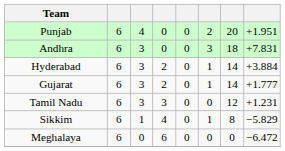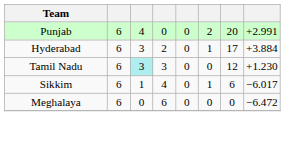 <table class="wikitable" style="text-align:center">
 <tr>
 <th style="width:140px;">Team</th>
 <th style="width:25px;"></th>
 <th style="width:25px;"></th>
 <th style="width:25px;"></th>
 <th style="width:25px;"></th>
 <th style="width:25px;"></th>
 <th style="width:25px;"></th>
 <th style="width:40px;"></th>
 </tr>
 <tr style="background:#cfc;">
 <td>Punjab</td>
 <td>6</td>
 <td>4</td>
 <td>0</td>
 <td>0</td>
 <td>2</td>
 <td>20</td>
-<td>+1.951</td>
-</tr>
-<tr style="background:#cfc;">
-<td>Andhra</td>
-<td>6</td>
-<td>3</td>
-<td>0</td>
-<td>0</td>
-<td>3</td>
-<td>18</td>
-<td>+7.831</td>
+<td>+2.991</td>
 </tr>
 <tr>
 <td>Hyderabad</td>
 <td>6</td>
 <td>3</td>
 <td>2</td>
 <td>0</td>
 <td>1</td>
-<td>14</td>
+<td>17</td>
 <td>+3.884</td>
-</tr>
-<tr>
-<td>Gujarat</td>
-<td>6</td>
-<td>3</td>
-<td>2</td>
-<td>0</td>
-<td>1</td>
-<td>14</td>
-<td>+1.777</td>
 </tr>
 <tr>
 <td>Tamil Nadu</td>
 <td>6</td>
-<td>3</td>
+<td style="background: paleturquoise;">3</td>
 <td>3</td>
 <td>0</td>
 <td>0</td>
 <td>12</td>
-<td>+1.231</td>
+<td>+1.230</td>
 </tr>
 <tr>
 <td>Sikkim</td>
 <td>6</td>
 <td>1</td>
 <td>4</td>
 <td>0</td>
 <td>1</td>
-<td>8</td>
-<td>−5.829</td>
+<td>6</td>
+<td>−6.017</td>
 </tr>
 <tr>
 <td>Meghalaya</td>
 <td>6</td>
 <td>0</td>
 <td>6</td>
 <td>0</td>
 <td>0</td>
 <td>0</td>
 <td>−6.472</td>
 </tr>
 <tr>
 </tr>
 </table>
